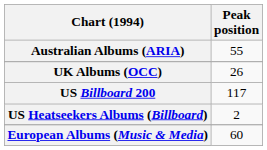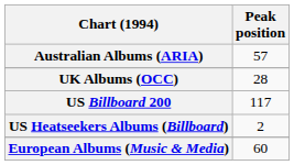 <table class="wikitable plainrowheaders sortable" style="text-align:center;" border="1">
 <tr>
 <th scope="col">Chart (1994)</th>
 <th scope="col">Peak<br>position</th>
 </tr>
 <tr>
 <th scope="row">Australian Albums (<a href='#'>ARIA</a>)</th>
-<td>55</td>
+<td>57</td>
 </tr>
 <tr>
 </tr>
 <tr>
 <th scope="row">UK Albums (<a href='#'>OCC</a>)</th>
-<td>26</td>
+<td>28</td>
 </tr>
 <tr>
 <th scope="row">US <a href='#'><em>Billboard</em> 200</a></th>
 <td>117</td>
 </tr>
 <tr>
 <th scope="row">US <a href='#'>Heatseekers Albums</a> (<em><a href='#'>Billboard</a></em>)</th>
 <td>2</td>
 </tr>
 <tr>
 </tr>
 <tr>
 <th scope="row"><a href='#'>European Albums</a> (<em><a href='#'>Music & Media</a></em>)</th>
 <td>60</td>
 </tr>
 </table>
